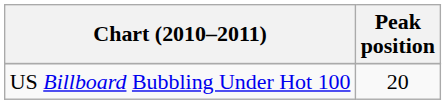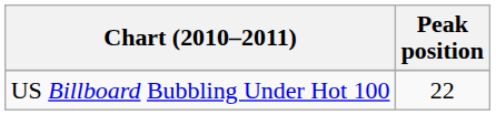 <table class="wikitable sortable">
 <tr>
 <th align="left">Chart (2010–2011)</th>
 <th align="center">Peak<br>position</th>
 </tr>
 <tr>
 </tr>
 <tr>
 <td>US <em><a href='#'>Billboard</a></em> <a href='#'>Bubbling Under Hot 100</a></td>
-<td align="center">20</td>
+<td align="center">22</td>
 </tr>
 </table>
